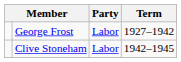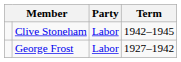 <table class="wikitable">
 <tr>
 <th colspan="2">Member</th>
 <th>Party</th>
 <th>Term</th>
 </tr>
 <tr>
 <td> </td>
+<td><a href='#'>Clive Stoneham</a></td>
+<td><a href='#'>Labor</a></td>
+<td>1942–1945</td>
+</tr>
+<tr>
+<td> </td>
 <td><a href='#'>George Frost</a></td>
 <td><a href='#'>Labor</a></td>
 <td>1927–1942</td>
 </tr>
-<tr>
-<td> </td>
-<td><a href='#'>Clive Stoneham</a></td>
-<td><a href='#'>Labor</a></td>
-<td>1942–1945</td>
-</tr>
 </table>
